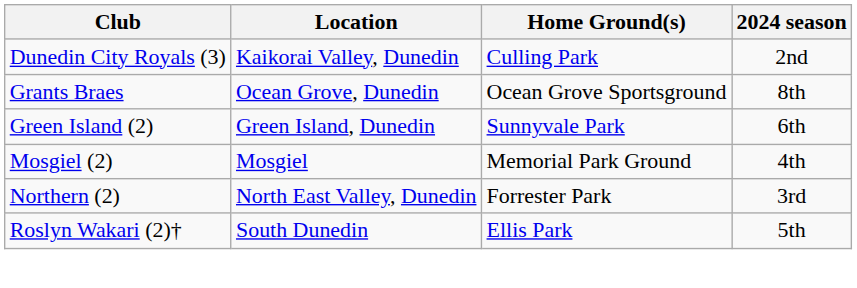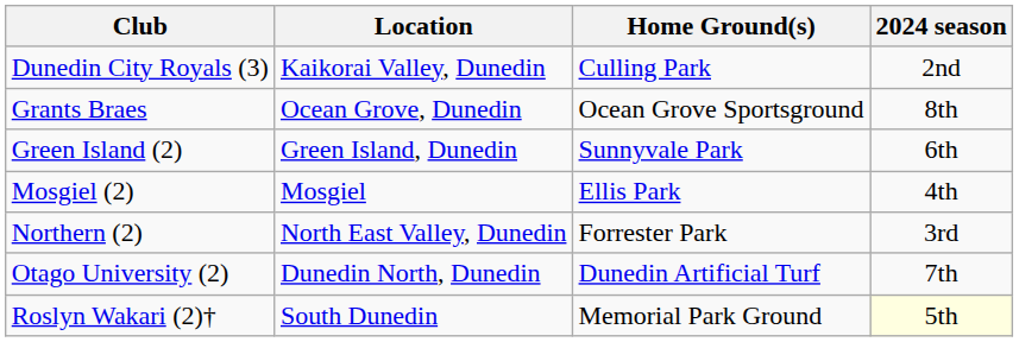 <table class="wikitable sortable">
 <tr>
 <th>Club</th>
 <th>Location</th>
 <th>Home Ground(s)</th>
 <th>2024 season</th>
 </tr>
 <tr>
 <td><a href='#'>Dunedin City Royals</a> (3)</td>
 <td><a href='#'>Kaikorai Valley</a>, <a href='#'>Dunedin</a></td>
 <td><a href='#'>Culling Park</a></td>
 <td align="center">2nd</td>
 </tr>
 <tr>
 <td><a href='#'>Grants Braes</a></td>
 <td><a href='#'>Ocean Grove</a>, <a href='#'>Dunedin</a></td>
 <td>Ocean Grove Sportsground</td>
 <td align="center">8th</td>
 </tr>
 <tr>
 <td><a href='#'>Green Island</a> (2)</td>
 <td><a href='#'>Green Island</a>, <a href='#'>Dunedin</a></td>
 <td><a href='#'>Sunnyvale Park</a></td>
 <td align="center">6th</td>
 </tr>
 <tr>
 <td><a href='#'>Mosgiel</a> (2)</td>
 <td><a href='#'>Mosgiel</a></td>
-<td>Memorial Park Ground</td>
+<td><a href='#'>Ellis Park</a></td>
 <td align="center">4th</td>
 </tr>
 <tr>
 <td><a href='#'>Northern</a> (2)</td>
 <td><a href='#'>North East Valley</a>, <a href='#'>Dunedin</a></td>
 <td>Forrester Park</td>
 <td align="center">3rd</td>
 </tr>
 <tr>
+<td><a href='#'>Otago University</a> (2)</td>
+<td><a href='#'>Dunedin North</a>, <a href='#'>Dunedin</a></td>
+<td><a href='#'>Dunedin Artificial Turf</a></td>
+<td align="center">7th</td>
+</tr>
+<tr>
 <td><a href='#'>Roslyn Wakari</a> (2)†</td>
 <td><a href='#'>South Dunedin</a></td>
-<td><a href='#'>Ellis Park</a></td>
-<td align="center">5th</td>
+<td>Memorial Park Ground</td>
+<td align="center" style="background: lightyellow;">5th</td>
 </tr>
 </table>
